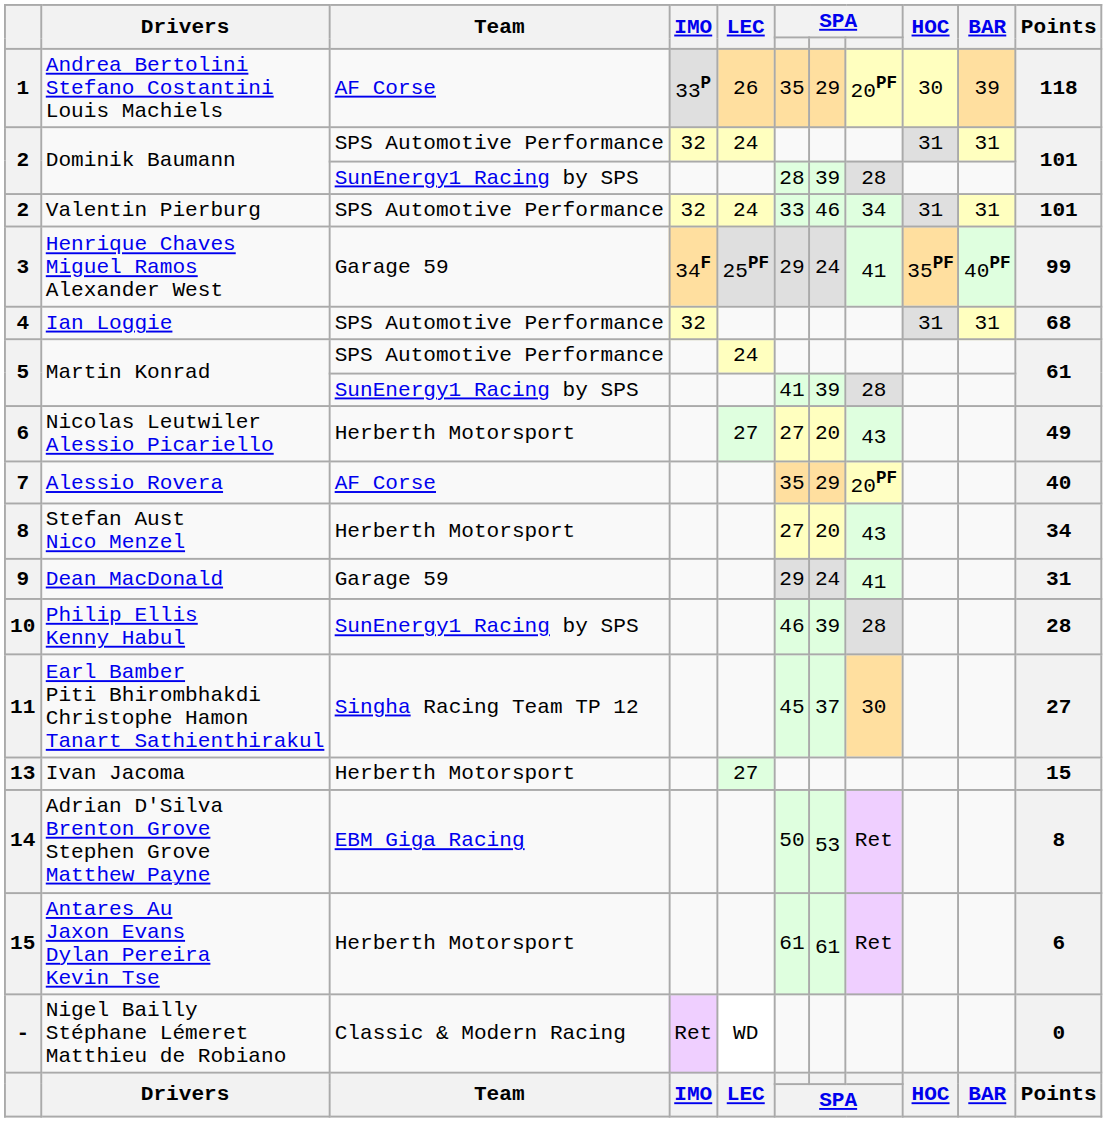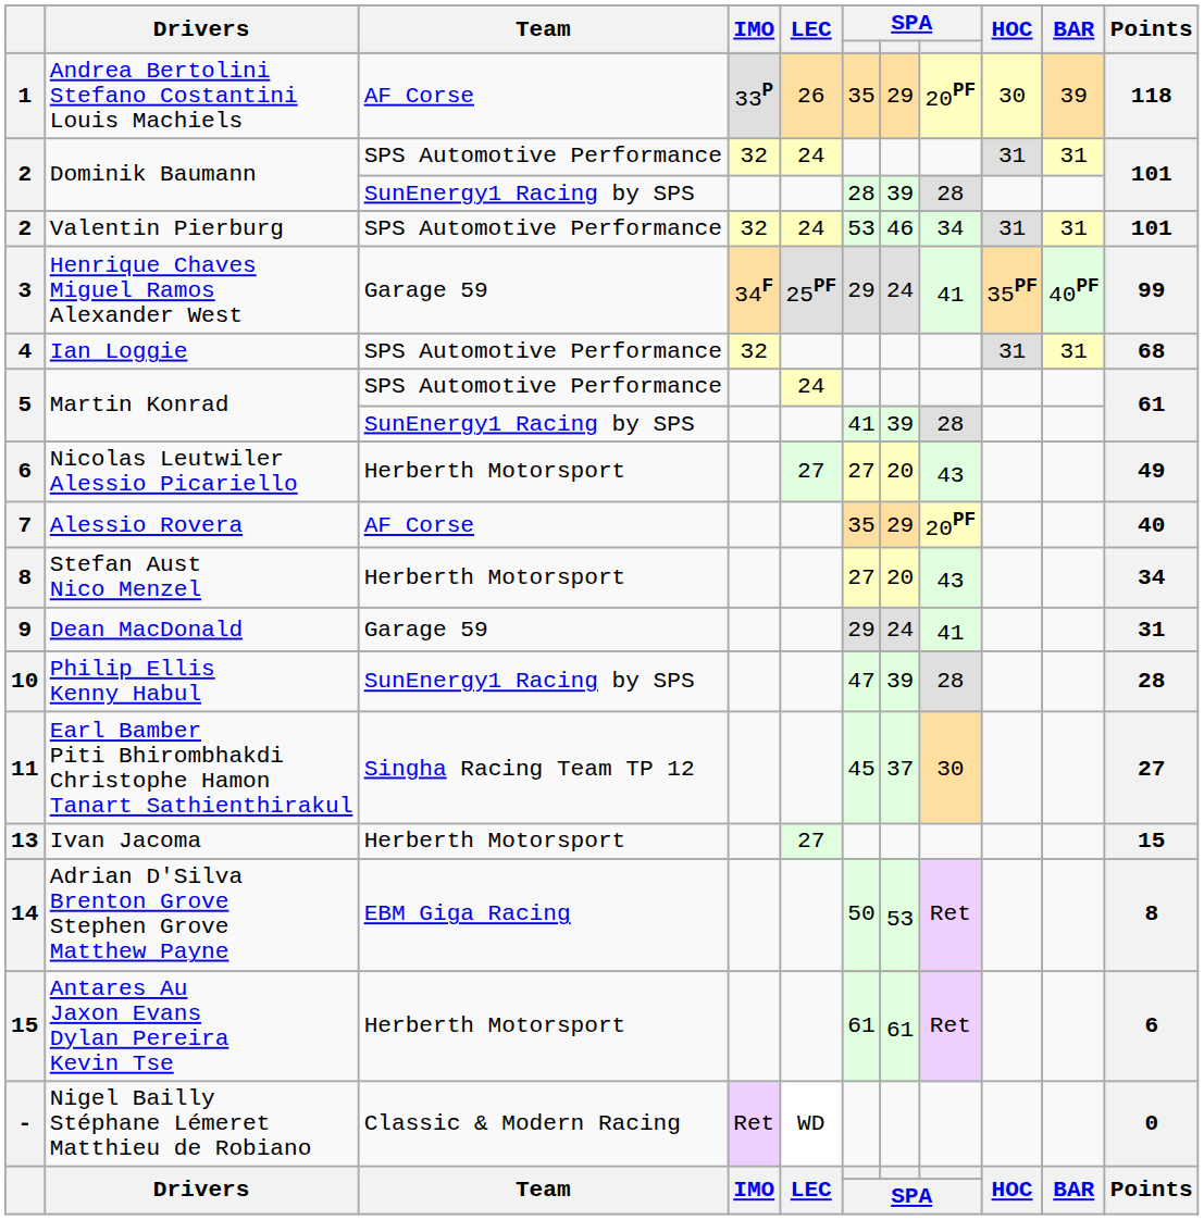 <table class="wikitable" style="font-size:85%; text-align:center;">
 <tr>
 <th rowspan="2"></th>
 <th rowspan="2">Drivers</th>
 <th rowspan="2">Team</th>
 <th rowspan="2"><a href='#'>IMO</a><br></th>
 <th rowspan="2"><a href='#'>LEC</a><br></th>
 <th colspan="3"><a href='#'>SPA</a><br></th>
 <th rowspan="2"><a href='#'>HOC</a><br></th>
 <th rowspan="2"><a href='#'>BAR</a><br></th>
 <th rowspan="2">Points</th>
 </tr>
 <tr>
 <th></th>
 <th></th>
 <th></th>
 </tr>
 <tr>
 <th>1</th>
 <td align="left"> <a href='#'>Andrea Bertolini</a><br> <a href='#'>Stefano Costantini</a><br> Louis Machiels</td>
 <td align="left"> <a href='#'>AF Corse</a></td>
 <td style="background:#dfdfdf;">33<sup><strong>P</strong></sup></td>
 <td style="background:#ffdf9f;">26</td>
 <td style="background:#ffdf9f;">35</td>
 <td style="background:#ffdf9f;">29</td>
 <td style="background:#ffffbf;">20<sup><strong>PF</strong></sup></td>
 <td style="background:#ffffbf;">30</td>
 <td style="background:#ffdf9f;">39</td>
 <th>118</th>
 </tr>
 <tr>
 <th rowspan="2">2</th>
 <td rowspan="2" align="left"> Dominik Baumann</td>
 <td align="left"> SPS Automotive Performance</td>
 <td style="background:#ffffbf;">32</td>
 <td style="background:#ffffbf;">24</td>
 <td style="background:#;"></td>
 <td style="background:#;"></td>
 <td style="background:#;"></td>
 <td style="background:#dfdfdf;">31</td>
 <td style="background:#ffffbf;">31</td>
 <th rowspan="2">101</th>
 </tr>
 <tr>
 <td align="left"> <a href='#'>SunEnergy1 Racing</a> by SPS</td>
 <td></td>
 <td></td>
 <td style="background:#dfffdf;">28</td>
 <td style="background:#dfffdf;">39</td>
 <td style="background:#dfdfdf;">28</td>
 <td></td>
 <td></td>
 </tr>
 <tr>
 <th>2</th>
 <td align="left"> Valentin Pierburg</td>
 <td align="left"> SPS Automotive Performance</td>
 <td style="background:#ffffbf;">32</td>
 <td style="background:#ffffbf;">24</td>
-<td style="background:#dfffdf;">33</td>
+<td style="background:#dfffdf;">53</td>
 <td style="background:#dfffdf;">46</td>
 <td style="background:#dfffdf;">34</td>
 <td style="background:#dfdfdf;">31</td>
 <td style="background:#ffffbf;">31</td>
 <th>101</th>
 </tr>
 <tr>
 <th>3</th>
 <td align="left"> <a href='#'>Henrique Chaves</a><br> <a href='#'>Miguel Ramos</a><br> Alexander West</td>
 <td align="left"> Garage 59</td>
 <td style="background:#ffdf9f;">34<sup><strong>F</strong></sup></td>
 <td style="background:#dfdfdf;">25<sup><strong>PF</strong></sup></td>
 <td style="background:#dfdfdf;">29</td>
 <td style="background:#dfdfdf;">24</td>
 <td style="background:#dfffdf;">41<sup><strong></strong></sup></td>
 <td style="background:#ffdf9f;">35<sup><strong>PF</strong></sup></td>
 <td style="background:#dfffdf;">40<sup><strong>PF</strong></sup></td>
 <th>99</th>
 </tr>
 <tr>
 <th>4</th>
 <td align="left"> <a href='#'>Ian Loggie</a></td>
 <td align="left"> SPS Automotive Performance</td>
 <td style="background:#ffffbf;">32</td>
 <td></td>
 <td></td>
 <td></td>
 <td></td>
 <td style="background:#dfdfdf;">31</td>
 <td style="background:#ffffbf;">31</td>
 <th>68</th>
 </tr>
 <tr>
 <th rowspan="2">5</th>
 <td rowspan="2" align="left"> Martin Konrad</td>
 <td align="left"> SPS Automotive Performance</td>
 <td></td>
 <td style="background:#ffffbf;">24</td>
 <td style="background:#;"></td>
 <td style="background:#;"></td>
 <td style="background:#;"></td>
 <td></td>
 <td></td>
 <th rowspan="2">61</th>
 </tr>
 <tr>
 <td align="left"> <a href='#'>SunEnergy1 Racing</a> by SPS</td>
 <td></td>
 <td></td>
 <td style="background:#dfffdf;">41</td>
 <td style="background:#dfffdf;">39</td>
 <td style="background:#dfdfdf;">28</td>
 <td></td>
 <td></td>
 </tr>
 <tr>
 <th>6</th>
 <td align="left"> Nicolas Leutwiler<br> <a href='#'>Alessio Picariello</a></td>
 <td align="left"> Herberth Motorsport</td>
 <td></td>
 <td style="background:#dfffdf;">27</td>
 <td style="background:#ffffbf;">27</td>
 <td style="background:#ffffbf;">20</td>
 <td style="background:#dfffdf;">43<sup><strong></strong></sup></td>
 <td></td>
 <td></td>
 <th>49</th>
 </tr>
 <tr>
 <th>7</th>
 <td align="left"> <a href='#'>Alessio Rovera</a></td>
 <td align="left"> <a href='#'>AF Corse</a></td>
 <td></td>
 <td></td>
 <td style="background:#ffdf9f;">35</td>
 <td style="background:#ffdf9f;">29</td>
 <td style="background:#ffffbf;">20<sup><strong>PF</strong></sup></td>
 <td></td>
 <td></td>
 <th>40</th>
 </tr>
 <tr>
 <th>8</th>
 <td align="left"> Stefan Aust<br> <a href='#'>Nico Menzel</a></td>
 <td align="left"> Herberth Motorsport</td>
 <td></td>
 <td></td>
 <td style="background:#ffffbf;">27</td>
 <td style="background:#ffffbf;">20</td>
 <td style="background:#dfffdf;">43<sup><strong></strong></sup></td>
 <td></td>
 <td></td>
 <th>34</th>
 </tr>
 <tr>
 <th>9</th>
 <td align="left"> <a href='#'>Dean MacDonald</a></td>
 <td align="left"> Garage 59</td>
 <td></td>
 <td></td>
 <td style="background:#dfdfdf;">29</td>
 <td style="background:#dfdfdf;">24</td>
 <td style="background:#dfffdf;">41<sup><strong></strong></sup></td>
 <td></td>
 <td></td>
 <th>31</th>
 </tr>
 <tr>
 <th>10</th>
 <td align="left"> <a href='#'>Philip Ellis</a><br> <a href='#'>Kenny Habul</a></td>
 <td align="left"> <a href='#'>SunEnergy1 Racing</a> by SPS</td>
 <td></td>
 <td></td>
-<td style="background:#dfffdf;">46</td>
+<td style="background:#dfffdf;">47</td>
 <td style="background:#dfffdf;">39</td>
 <td style="background:#dfdfdf;">28</td>
 <td></td>
 <td></td>
 <th>28</th>
 </tr>
 <tr>
 <th>11</th>
 <td align="left"> <a href='#'>Earl Bamber</a><br> Piti Bhirombhakdi<br> Christophe Hamon<br> <a href='#'>Tanart Sathienthirakul</a></td>
 <td align="left"> <a href='#'>Singha</a> Racing Team TP 12</td>
 <td></td>
 <td></td>
 <td style="background:#dfffdf;">45</td>
 <td style="background:#dfffdf;">37</td>
 <td style="background:#ffdf9f;">30</td>
 <td></td>
 <td></td>
 <th>27</th>
 </tr>
 <tr>
 <th>13</th>
 <td align="left"> Ivan Jacoma</td>
 <td align="left"> Herberth Motorsport</td>
 <td></td>
 <td style="background:#dfffdf;">27</td>
 <td></td>
 <td></td>
 <td></td>
 <td></td>
 <td></td>
 <th>15</th>
 </tr>
 <tr>
 <th>14</th>
 <td align="left"> Adrian D'Silva<br> <a href='#'>Brenton Grove</a><br> Stephen Grove<br> <a href='#'>Matthew Payne</a></td>
 <td align="left"> <a href='#'>EBM Giga Racing</a></td>
 <td></td>
 <td></td>
 <td style="background:#dfffdf;">50</td>
 <td style="background:#dfffdf;">53<sup><strong></strong></sup></td>
 <td style="background:#efcfff;">Ret</td>
 <td></td>
 <td></td>
 <th>8</th>
 </tr>
 <tr>
 <th>15</th>
 <td align="left"> <a href='#'>Antares Au</a><br> <a href='#'>Jaxon Evans</a><br> <a href='#'>Dylan Pereira</a><br> <a href='#'>Kevin Tse</a></td>
 <td align="left"> Herberth Motorsport</td>
 <td></td>
 <td></td>
 <td style="background:#dfffdf;">61</td>
 <td style="background:#dfffdf;">61<sup><strong></strong></sup></td>
 <td style="background:#efcfff;">Ret</td>
 <td></td>
 <td></td>
 <th>6</th>
 </tr>
 <tr>
 <th>-</th>
 <td align="left"> Nigel Bailly<br> Stéphane Lémeret<br> Matthieu de Robiano</td>
 <td align="left"> Classic & Modern Racing</td>
 <td style="background:#efcfff;">Ret</td>
 <td style="background:#ffffff;">WD</td>
 <td></td>
 <td></td>
 <td></td>
 <td></td>
 <td></td>
 <th>0</th>
 </tr>
 <tr>
 <th rowspan="2"></th>
 <th rowspan="2">Drivers</th>
 <th rowspan="2">Team</th>
 <th rowspan="2"><a href='#'>IMO</a><br></th>
 <th rowspan="2"><a href='#'>LEC</a><br></th>
 <th></th>
 <th></th>
 <th></th>
 <th rowspan="2"><a href='#'>HOC</a><br></th>
 <th rowspan="2"><a href='#'>BAR</a><br></th>
 <th rowspan="2">Points</th>
 </tr>
 <tr>
 <th colspan="3"><a href='#'>SPA</a><br></th>
 </tr>
 </table>
